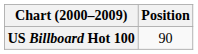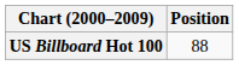 <table class="wikitable plainrowheaders" style="text-align:center">
 <tr>
 <th scope="col">Chart (2000–2009)</th>
 <th scope="col">Position</th>
 </tr>
 <tr>
 <th scope="row">US <em>Billboard</em> Hot 100</th>
-<td>90</td>
+<td>88</td>
 </tr>
 </table>
